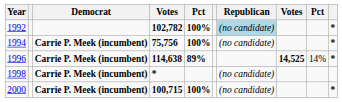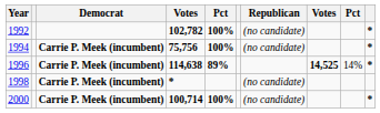 <table class="wikitable" style="margin:0.5em ; font-size:95%">
 <tr>
 <th>Year</th>
 <th></th>
 <th>Democrat</th>
 <th>Votes</th>
 <th>Pct</th>
 <th></th>
 <th>Republican</th>
 <th>Votes</th>
 <th>Pct</th>
 <th></th>
 </tr>
 <tr>
 <td><a href='#'>1992</a></td>
 <td></td>
 <td></td>
 <td><strong>102,782</strong></td>
 <td><strong>100%</strong></td>
 <td></td>
-<td style="background: lightblue;"><em>(no candidate)</em></td>
+<td><em>(no candidate)</em></td>
 <td></td>
 <td></td>
 <td><strong>*</strong></td>
 </tr>
 <tr>
 <td><a href='#'>1994</a></td>
 <td></td>
 <td><strong>Carrie P. Meek</strong> <strong>(incumbent)</strong></td>
 <td><strong>75,756</strong></td>
 <td><strong>100%</strong></td>
 <td></td>
 <td><em>(no candidate)</em></td>
 <td></td>
 <td></td>
 <td><strong>*</strong></td>
 </tr>
 <tr>
 <td><a href='#'>1996</a></td>
 <td></td>
 <td><strong>Carrie P. Meek</strong> <strong>(incumbent)</strong></td>
 <td><strong>114,638</strong></td>
 <td><strong>89%</strong></td>
 <td></td>
 <td></td>
 <td><strong>14,525</strong></td>
 <td>14%</td>
 <td><strong>*</strong></td>
 </tr>
 <tr>
 <td><a href='#'>1998</a></td>
 <td></td>
 <td><strong>Carrie P. Meek</strong> <strong>(incumbent)</strong></td>
 <td><strong>*</strong></td>
 <td></td>
 <td></td>
 <td><em>(no candidate)</em></td>
 <td></td>
 <td></td>
 <td></td>
 </tr>
 <tr>
 <td><a href='#'>2000</a></td>
 <td></td>
 <td><strong>Carrie P. Meek</strong> <strong>(incumbent)</strong></td>
-<td><strong>100,715</strong></td>
+<td><strong>100,714</strong></td>
 <td><strong>100%</strong></td>
 <td></td>
 <td><em>(no candidate)</em></td>
 <td></td>
 <td></td>
 <td><strong>*</strong></td>
 </tr>
 </table>
